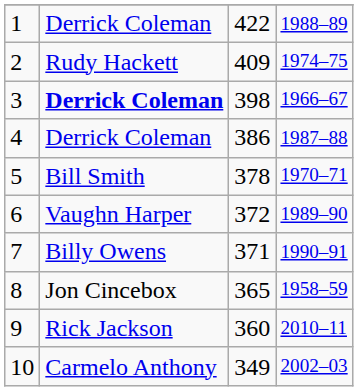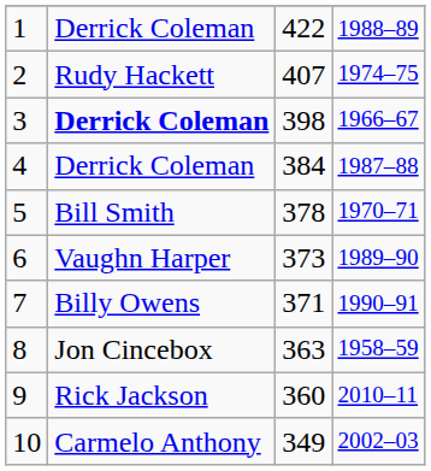 <table class="wikitable">
 <tr>
 </tr>
 <tr>
 <td>1</td>
 <td><a href='#'>Derrick Coleman</a></td>
 <td>422</td>
 <td style="font-size:80%;"><a href='#'>1988–89</a></td>
 </tr>
 <tr>
 <td>2</td>
 <td><a href='#'>Rudy Hackett</a></td>
-<td>409</td>
+<td>407</td>
 <td style="font-size:80%;"><a href='#'>1974–75</a></td>
 </tr>
 <tr>
 <td>3</td>
 <td><strong><a href='#'>Derrick Coleman</a></strong></td>
 <td>398</td>
 <td style="font-size:80%;"><a href='#'>1966–67</a></td>
 </tr>
 <tr>
 <td>4</td>
 <td><a href='#'>Derrick Coleman</a></td>
-<td>386</td>
+<td>384</td>
 <td style="font-size:80%;"><a href='#'>1987–88</a></td>
 </tr>
 <tr>
 <td>5</td>
 <td><a href='#'>Bill Smith</a></td>
 <td>378</td>
 <td style="font-size:80%;"><a href='#'>1970–71</a></td>
 </tr>
 <tr>
 <td>6</td>
 <td><a href='#'>Vaughn Harper</a></td>
-<td>372</td>
+<td>373</td>
 <td style="font-size:80%;"><a href='#'>1989–90</a></td>
 </tr>
 <tr>
 <td>7</td>
 <td><a href='#'>Billy Owens</a></td>
 <td>371</td>
 <td style="font-size:80%;"><a href='#'>1990–91</a></td>
 </tr>
 <tr>
 <td>8</td>
 <td>Jon Cincebox</td>
-<td>365</td>
+<td>363</td>
 <td style="font-size:80%;"><a href='#'>1958–59</a></td>
 </tr>
 <tr>
 <td>9</td>
 <td><a href='#'>Rick Jackson</a></td>
 <td>360</td>
 <td style="font-size:80%;"><a href='#'>2010–11</a></td>
 </tr>
 <tr>
 <td>10</td>
 <td><a href='#'>Carmelo Anthony</a></td>
 <td>349</td>
 <td style="font-size:80%;"><a href='#'>2002–03</a></td>
 </tr>
 </table>
